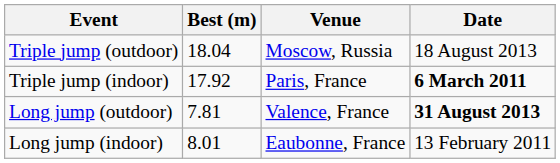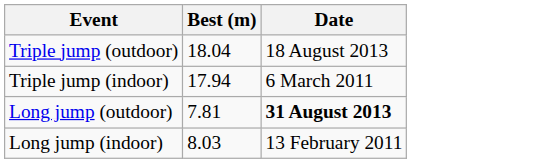 <table class="wikitable">
 <tr>
 <th>Event</th>
 <th>Best (m)</th>
-<th>Venue</th>
 <th>Date</th>
 </tr>
 <tr>
 <td><a href='#'>Triple jump</a> (outdoor)</td>
 <td>18.04</td>
-<td><a href='#'>Moscow</a>, Russia</td>
 <td>18 August 2013</td>
 </tr>
 <tr>
 <td>Triple jump (indoor)</td>
-<td>17.92</td>
-<td><a href='#'>Paris</a>, France</td>
-<td><strong>6 March 2011</strong></td>
+<td>17.94</td>
+<td>6 March 2011</td>
 </tr>
 <tr>
 <td><a href='#'>Long jump</a> (outdoor)</td>
 <td>7.81</td>
-<td><a href='#'>Valence</a>, France</td>
 <td><strong>31 August 2013</strong></td>
 </tr>
 <tr>
 <td>Long jump (indoor)</td>
-<td>8.01</td>
-<td><a href='#'>Eaubonne</a>, France</td>
+<td>8.03</td>
 <td>13 February 2011</td>
 </tr>
 </table>
